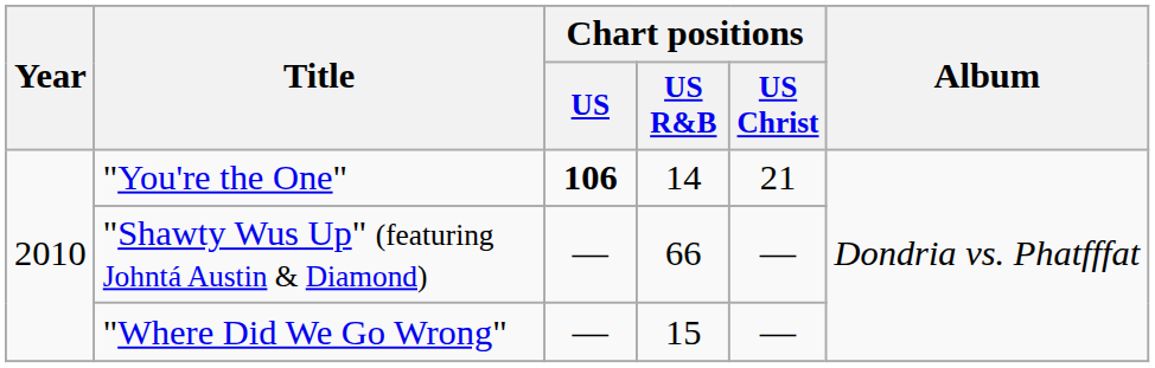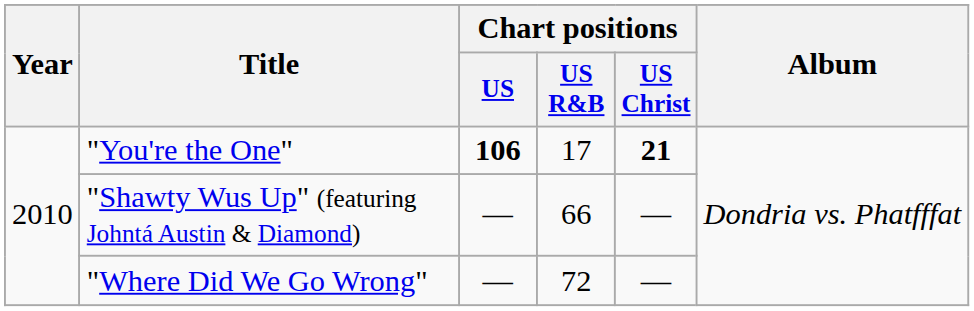 <table class="wikitable" style="text-align:center;">
 <tr>
 <th Rowspan=2>Year</th>
 <th scope="col" rowspan="2" style="width:12em;">Title</th>
 <th Colspan=3>Chart positions</th>
 <th Rowspan=2>Album</th>
 </tr>
 <tr style="font-size:smaller;">
 <th width=35><a href='#'>US</a></th>
 <th width=35><a href='#'>US R&B</a></th>
 <th width=35><a href='#'>US Christ</a><br></th>
 </tr>
 <tr>
 <td rowspan=3>2010</td>
 <td align=left>"<a href='#'>You're the One</a>"</td>
 <td><strong>106</strong></td>
-<td>14</td>
-<td>21</td>
+<td>17</td>
+<td><strong>21</strong></td>
 <td Rowspan=3><em>Dondria vs. Phatfffat</em></td>
 </tr>
 <tr>
 <td align=left>"<a href='#'>Shawty Wus Up</a>" <small>(featuring <a href='#'>Johntá Austin</a> & <a href='#'>Diamond</a>)</small></td>
 <td>—</td>
 <td>66</td>
 <td>—</td>
 </tr>
 <tr>
 <td align=left>"<a href='#'>Where Did We Go Wrong</a>"</td>
 <td>—</td>
-<td>15</td>
+<td>72</td>
 <td>—</td>
 </tr>
 </table>
